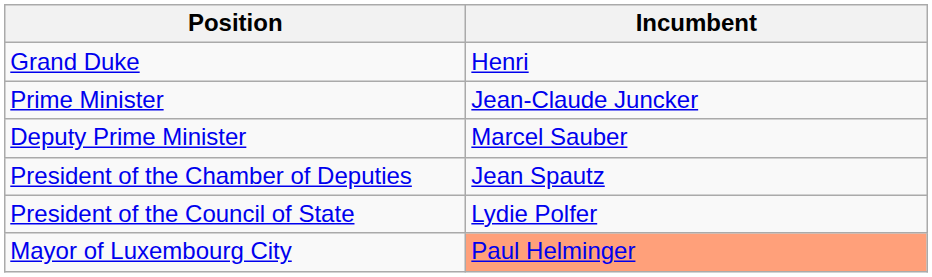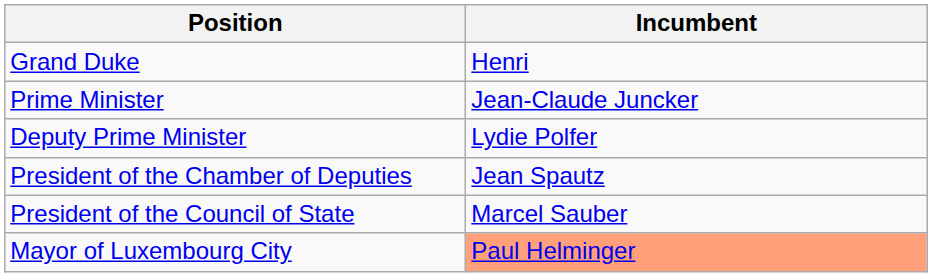 <table class="wikitable">
 <tr>
 <th width="300">Position</th>
 <th width="300">Incumbent</th>
 </tr>
 <tr>
 <td><a href='#'>Grand Duke</a></td>
 <td><a href='#'>Henri</a></td>
 </tr>
 <tr>
 <td><a href='#'>Prime Minister</a></td>
 <td><a href='#'>Jean-Claude Juncker</a></td>
 </tr>
 <tr>
 <td><a href='#'>Deputy Prime Minister</a></td>
-<td><a href='#'>Marcel Sauber</a></td>
+<td><a href='#'>Lydie Polfer</a></td>
 </tr>
 <tr>
 <td><a href='#'>President of the Chamber of Deputies</a></td>
 <td><a href='#'>Jean Spautz</a></td>
 </tr>
 <tr>
 <td><a href='#'>President of the Council of State</a></td>
-<td><a href='#'>Lydie Polfer</a></td>
+<td><a href='#'>Marcel Sauber</a></td>
 </tr>
 <tr>
 <td><a href='#'>Mayor of Luxembourg City</a></td>
 <td style="background: lightsalmon;"><a href='#'>Paul Helminger</a></td>
 </tr>
 </table>
